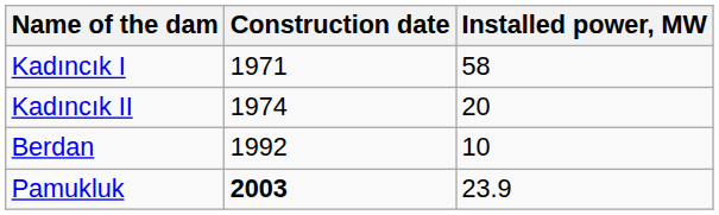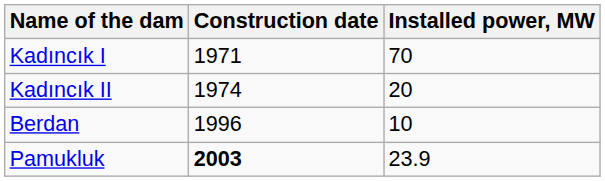 <table class="sortable wikitable">
 <tr>
 <th>Name of the dam</th>
 <th>Construction date</th>
 <th>Installed power, MW </th>
 </tr>
 <tr>
 <td><a href='#'>Kadıncık I</a></td>
 <td>1971</td>
-<td>58</td>
+<td>70</td>
 </tr>
 <tr>
 <td><a href='#'>Kadıncık II</a></td>
 <td>1974</td>
 <td>20</td>
 </tr>
 <tr>
 <td><a href='#'>Berdan</a></td>
-<td>1992</td>
+<td>1996</td>
 <td>10</td>
 </tr>
 <tr>
 <td><a href='#'>Pamukluk</a></td>
 <td><strong>2003</strong></td>
 <td>23.9</td>
 </tr>
 </table>
